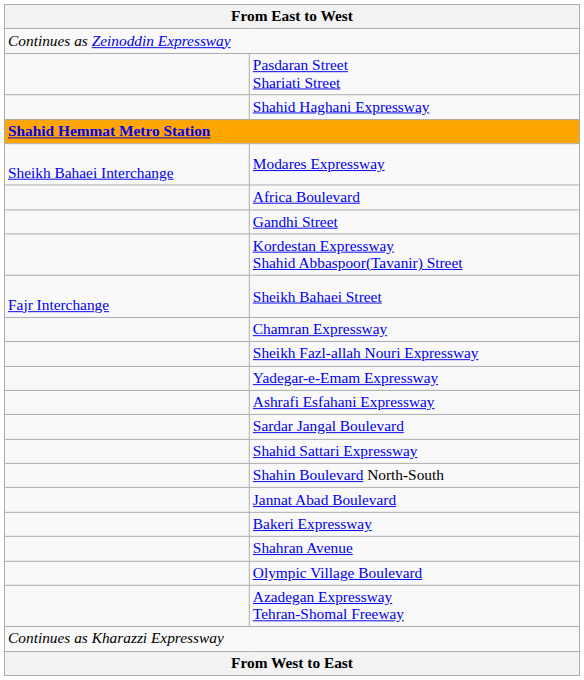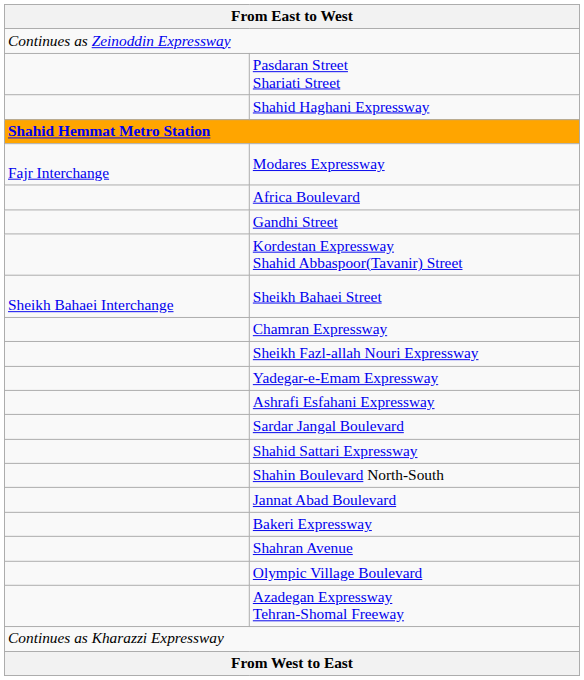 <table class="wikitable" style="text-align:left" width="600px">
 <tr>
 <th text-align="left" colspan="3"> From East to West </th>
 </tr>
 <tr>
 <td colspan="3"><em>Continues as  <a href='#'>Zeinoddin Expressway</a></em></td>
 </tr>
 <tr>
 <td></td>
 <td> <a href='#'>Pasdaran Street</a><br> <a href='#'>Shariati Street</a></td>
 </tr>
 <tr>
 <td></td>
 <td> <a href='#'>Shahid Haghani Expressway</a></td>
 </tr>
 <tr>
 <td text-align="left" colspan="3" style="background: orange; color: white;"> <strong><a href='#'>Shahid Hemmat Metro Station</a></strong></td>
 </tr>
 <tr>
-<td><br><a href='#'>Sheikh Bahaei Interchange</a></td>
+<td><br><a href='#'>Fajr Interchange</a></td>
 <td> <a href='#'>Modares Expressway</a></td>
 </tr>
 <tr>
 <td></td>
 <td> <a href='#'>Africa Boulevard</a></td>
 </tr>
 <tr>
 <td></td>
 <td> <a href='#'>Gandhi Street</a></td>
 </tr>
 <tr>
 <td></td>
 <td> <a href='#'>Kordestan Expressway</a><br> <a href='#'>Shahid Abbaspoor(Tavanir) Street</a></td>
 </tr>
 <tr>
-<td><br><a href='#'>Fajr Interchange</a></td>
+<td><br><a href='#'>Sheikh Bahaei Interchange</a></td>
 <td> <a href='#'>Sheikh Bahaei Street</a></td>
 </tr>
 <tr>
 <td></td>
 <td> <a href='#'>Chamran Expressway</a></td>
 </tr>
 <tr>
 <td></td>
 <td> <a href='#'>Sheikh Fazl-allah Nouri Expressway</a></td>
 </tr>
 <tr>
 <td></td>
 <td> <a href='#'>Yadegar-e-Emam Expressway</a></td>
 </tr>
 <tr>
 <td></td>
 <td> <a href='#'>Ashrafi Esfahani Expressway</a></td>
 </tr>
 <tr>
 <td></td>
 <td> <a href='#'>Sardar Jangal Boulevard</a></td>
 </tr>
 <tr>
 <td></td>
 <td> <a href='#'>Shahid Sattari Expressway</a></td>
 </tr>
 <tr>
 <td></td>
 <td> <a href='#'>Shahin Boulevard</a> North-South</td>
 </tr>
 <tr>
 <td></td>
 <td> <a href='#'>Jannat Abad Boulevard</a></td>
 </tr>
 <tr>
 <td align="left"></td>
 <td align="left"> <a href='#'>Bakeri Expressway</a></td>
 </tr>
 <tr>
 <td></td>
 <td> <a href='#'>Shahran Avenue</a></td>
 </tr>
 <tr>
 <td></td>
 <td> <a href='#'>Olympic Village Boulevard</a></td>
 </tr>
 <tr>
 <td align="left"><br></td>
 <td align="left"> <a href='#'>Azadegan Expressway</a><br> <a href='#'>Tehran-Shomal Freeway</a></td>
 </tr>
 <tr>
 <td colspan="3"><em>Continues as  Kharazzi Expressway</em></td>
 </tr>
 <tr>
 <th text-align="left" colspan="3"> From West to East </th>
 </tr>
 </table>
